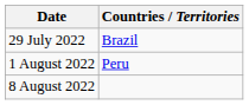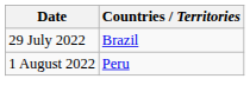 <table class="wikitable mw-datatable">
 <tr>
 <th scope="col">Date</th>
 <th scope="col">Countries / <em>Territories</em></th>
 </tr>
 <tr>
 <td>29 July 2022</td>
 <td> <a href='#'>Brazil</a></td>
 </tr>
 <tr>
 <td>1 August 2022</td>
 <td> <a href='#'>Peru</a></td>
 </tr>
-<tr>
-<td>8 August 2022</td>
-<td></td>
-</tr>
 </table>
